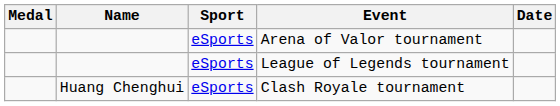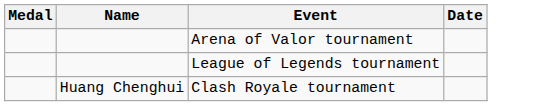 <table class="wikitable sortable" style="font-size:95%">
 <tr>
 <th>Medal</th>
 <th>Name</th>
-<th>Sport</th>
 <th>Event</th>
 <th>Date</th>
 </tr>
 <tr>
 <td></td>
 <td></td>
-<td><a href='#'>eSports</a></td>
 <td>Arena of Valor tournament</td>
 <td></td>
 </tr>
 <tr>
 <td></td>
 <td></td>
-<td><a href='#'>eSports</a></td>
 <td>League of Legends tournament</td>
 <td></td>
 </tr>
 <tr>
 <td></td>
 <td>Huang Chenghui</td>
-<td><a href='#'>eSports</a></td>
 <td>Clash Royale tournament</td>
 <td></td>
 </tr>
 </table>
